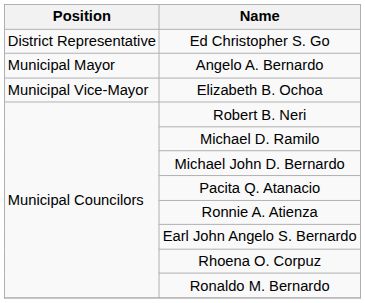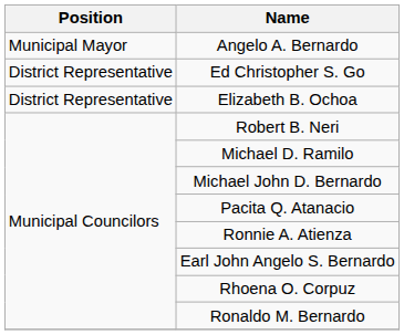 <table class="wikitable" style="line-height:1.20em; font-size:100%;">
 <tr>
 <th>Position</th>
 <th>Name</th>
 </tr>
 <tr>
+<td>Municipal Mayor</td>
+<td style="text-align:center;">Angelo A. Bernardo</td>
+</tr>
+<tr>
 <td>District Representative</td>
 <td style="text-align:center;">Ed Christopher S. Go</td>
 </tr>
 <tr>
-<td>Municipal Mayor</td>
-<td style="text-align:center;">Angelo A. Bernardo</td>
-</tr>
-<tr>
-<td>Municipal Vice-Mayor</td>
+<td>District Representative</td>
 <td style="text-align:center;">Elizabeth B. Ochoa</td>
 </tr>
 <tr>
 <td rowspan=8>Municipal Councilors</td>
 <td style="text-align:center;">Robert B. Neri</td>
 </tr>
 <tr>
 <td style="text-align:center;">Michael D. Ramilo</td>
 </tr>
 <tr>
 <td style="text-align:center;">Michael John D. Bernardo</td>
 </tr>
 <tr>
 <td style="text-align:center;">Pacita Q. Atanacio</td>
 </tr>
 <tr>
 <td style="text-align:center;">Ronnie A. Atienza</td>
 </tr>
 <tr>
 <td style="text-align:center;">Earl John Angelo S. Bernardo</td>
 </tr>
 <tr>
 <td style="text-align:center;">Rhoena O. Corpuz</td>
 </tr>
 <tr>
 <td style="text-align:center;">Ronaldo M. Bernardo</td>
 </tr>
 <tr>
 </tr>
 </table>
